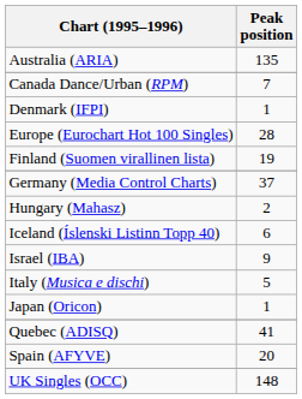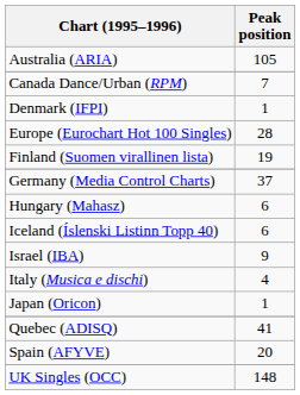 <table class="wikitable sortable">
 <tr>
 <th>Chart (1995–1996)</th>
 <th>Peak<br>position</th>
 </tr>
 <tr>
 <td>Australia (<a href='#'>ARIA</a>)</td>
-<td align="center">135</td>
+<td align="center">105</td>
 </tr>
 <tr>
 </tr>
 <tr>
 </tr>
 <tr>
 </tr>
 <tr>
 <td>Canada Dance/Urban (<em><a href='#'>RPM</a></em>)</td>
 <td align="center">7</td>
 </tr>
 <tr>
 <td>Denmark (<a href='#'>IFPI</a>)</td>
 <td align="center">1</td>
 </tr>
 <tr>
 <td>Europe (<a href='#'>Eurochart Hot 100 Singles</a>)</td>
 <td align="center">28</td>
 </tr>
 <tr>
 <td>Finland (<a href='#'>Suomen virallinen lista</a>)</td>
 <td align="center">19</td>
 </tr>
 <tr>
 </tr>
 <tr>
 <td>Germany (<a href='#'>Media Control Charts</a>)</td>
 <td align="center">37</td>
 </tr>
 <tr>
 <td>Hungary (<a href='#'>Mahasz</a>)</td>
-<td align="center">2</td>
+<td align="center">6</td>
 </tr>
 <tr>
 <td>Iceland (<a href='#'>Íslenski Listinn Topp 40</a>)</td>
 <td align="center">6</td>
 </tr>
 <tr>
 <td>Israel (<a href='#'>IBA</a>)</td>
 <td align="center">9</td>
 </tr>
 <tr>
 <td>Italy (<em><a href='#'>Musica e dischi</a></em>)</td>
-<td align="center">5</td>
+<td align="center">4</td>
 </tr>
 <tr>
 <td>Japan (<a href='#'>Oricon</a>)</td>
 <td align="center">1</td>
 </tr>
 <tr>
 </tr>
 <tr>
 </tr>
 <tr>
 </tr>
 <tr>
 <td>Quebec (<a href='#'>ADISQ</a>)</td>
 <td align="center">41</td>
 </tr>
 <tr>
 <td>Spain (<a href='#'>AFYVE</a>)</td>
 <td align="center">20</td>
 </tr>
 <tr>
 </tr>
 <tr>
 </tr>
 <tr>
 <td><a href='#'>UK Singles</a> (<a href='#'>OCC</a>)</td>
 <td align="center">148</td>
 </tr>
 </table>
